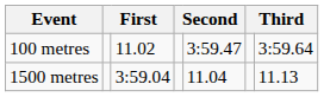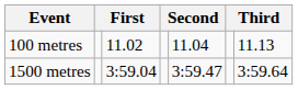 <table class=wikitable>
 <tr>
 <th>Event</th>
 <th colspan=2>First</th>
 <th colspan=2>Second</th>
 <th colspan=2>Third</th>
 </tr>
 <tr>
 <td>100 metres</td>
 <td></td>
 <td>11.02</td>
 <td></td>
-<td>3:59.47</td>
+<td>11.04</td>
 <td></td>
-<td>3:59.64</td>
+<td>11.13</td>
 </tr>
 <tr>
 <td>1500 metres</td>
 <td></td>
 <td>3:59.04</td>
 <td></td>
-<td>11.04</td>
+<td>3:59.47</td>
 <td></td>
-<td>11.13</td>
+<td>3:59.64</td>
 </tr>
 </table>
